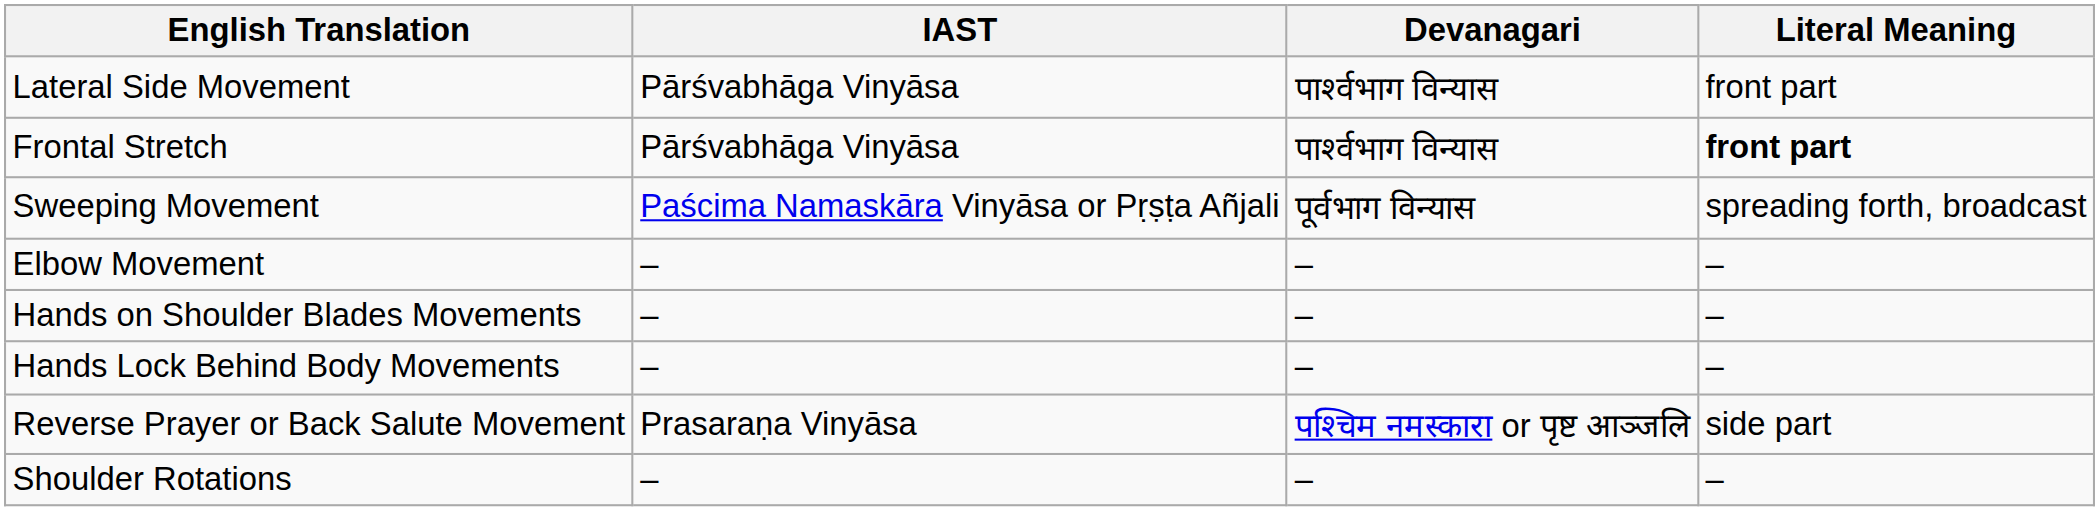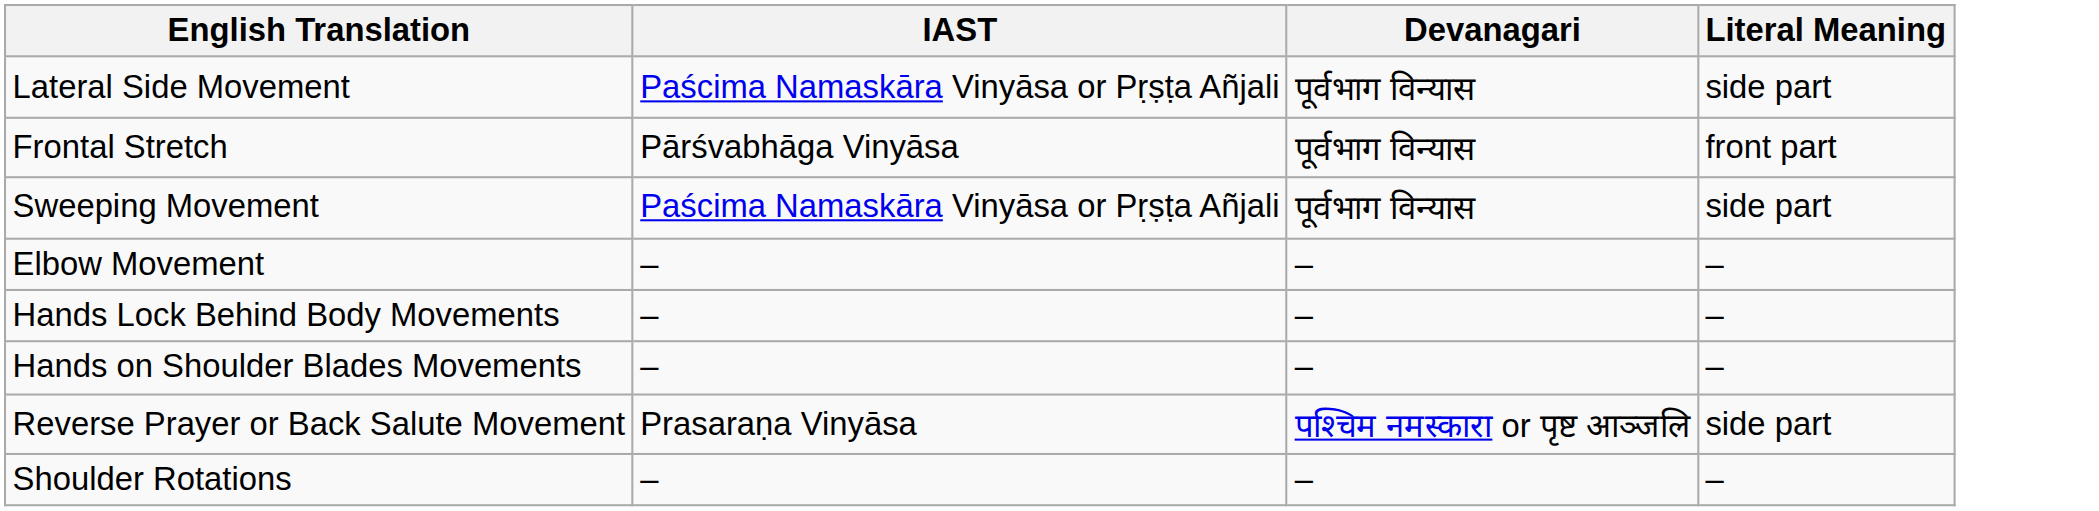 <table class="wikitable">
 <tr>
 <th>English Translation</th>
 <th>IAST</th>
 <th>Devanagari</th>
 <th>Literal Meaning</th>
 </tr>
 <tr>
 <td>Lateral Side Movement</td>
-<td>Pārśvabhāga Vinyāsa</td>
-<td>पार्श्वभाग विन्यास</td>
-<td>front part</td>
+<td><a href='#'>Paścima Namaskāra</a> Vinyāsa or Pṛṣṭa Añjali</td>
+<td>पूर्वभाग विन्यास</td>
+<td>side part</td>
 </tr>
 <tr>
 <td>Frontal Stretch</td>
 <td>Pārśvabhāga Vinyāsa</td>
-<td>पार्श्वभाग विन्यास</td>
-<td><strong>front part</strong></td>
+<td>पूर्वभाग विन्यास</td>
+<td>front part</td>
 </tr>
 <tr>
 <td>Sweeping Movement</td>
 <td><a href='#'>Paścima Namaskāra</a> Vinyāsa or Pṛṣṭa Añjali</td>
 <td>पूर्वभाग विन्यास</td>
-<td>spreading forth, broadcast</td>
+<td>side part</td>
 </tr>
 <tr>
 <td>Elbow Movement</td>
 <td>–</td>
 <td>–</td>
 <td>–</td>
 </tr>
 <tr>
-<td>Hands on Shoulder Blades Movements</td>
+<td>Hands Lock Behind Body Movements</td>
 <td>–</td>
 <td>–</td>
 <td>–</td>
 </tr>
 <tr>
-<td>Hands Lock Behind Body Movements</td>
+<td>Hands on Shoulder Blades Movements</td>
 <td>–</td>
 <td>–</td>
 <td>–</td>
 </tr>
 <tr>
 <td>Reverse Prayer or Back Salute Movement</td>
 <td>Prasaraṇa Vinyāsa</td>
 <td><a href='#'>पश्चिम नमस्कारा</a> or पृष्ट आञ्जलि</td>
 <td>side part</td>
 </tr>
 <tr>
 <td>Shoulder Rotations</td>
 <td>–</td>
 <td>–</td>
 <td>–</td>
 </tr>
 </table>
